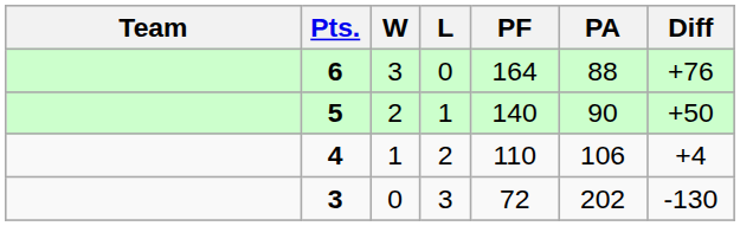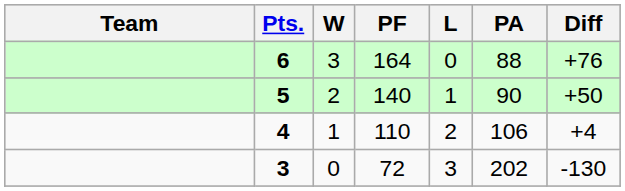 <table class=wikitable style="font-size:90%;">
 <tr align=center>
 <th width=150px>Team</th>
 <th width=30px><a href='#'>Pts.</a></th>
 <th width=20px>W</th>
+<th width=40px>PF</th>
 <th width=20px>L</th>
-<th width=40px>PF</th>
 <th width=40px>PA</th>
 <th width=40px>Diff</th>
 </tr>
 <tr align=center bgcolor="#ccffcc">
 <td align=left></td>
 <td><strong>6</strong></td>
 <td>3</td>
+<td>164</td>
 <td>0</td>
-<td>164</td>
 <td>88</td>
 <td>+76</td>
 </tr>
 <tr align=center bgcolor="#ccffcc">
 <td align=left></td>
 <td><strong>5</strong></td>
 <td>2</td>
+<td>140</td>
 <td>1</td>
-<td>140</td>
 <td>90</td>
 <td>+50</td>
 </tr>
 <tr align=center>
 <td align=left></td>
 <td><strong>4</strong></td>
 <td>1</td>
+<td>110</td>
 <td>2</td>
-<td>110</td>
 <td>106</td>
 <td>+4</td>
 </tr>
 <tr align=center>
 <td align=left></td>
 <td><strong>3</strong></td>
 <td>0</td>
+<td>72</td>
 <td>3</td>
-<td>72</td>
 <td>202</td>
 <td>-130</td>
 </tr>
 </table>
